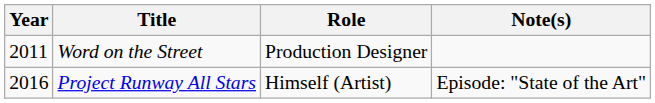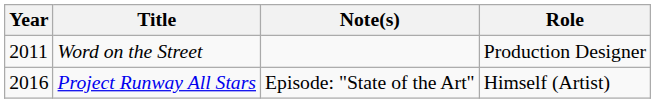 <table class="wikitable">
 <tr>
 <th>Year</th>
 <th>Title</th>
+<th>Note(s)</th>
 <th>Role</th>
-<th>Note(s)</th>
 </tr>
 <tr>
 <td>2011</td>
 <td><em>Word on the Street</em></td>
+<td></td>
 <td>Production Designer</td>
-<td></td>
 </tr>
 <tr>
 <td>2016</td>
 <td><em><a href='#'>Project Runway All Stars</a></em></td>
+<td>Episode: "State of the Art"</td>
 <td>Himself (Artist)</td>
-<td>Episode: "State of the Art"</td>
 </tr>
 </table>
